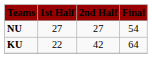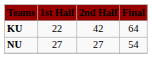 <table class="wikitable" align=right>
 <tr bgcolor=#990000 align=center>
 <td colspan=1><span><strong>Teams</strong></span></td>
 <td colspan=1><span><strong>1st Half</strong></span></td>
 <td colspan=1><span><strong>2nd Half</strong></span></td>
 <td colspan=1><span><strong>Final</strong></span></td>
 </tr>
 <tr>
+<td><strong>KU</strong></td>
+<td align=center>22</td>
+<td align=center>42</td>
+<td align=center>64</td>
+</tr>
+<tr>
 <td><strong>NU</strong></td>
 <td align=center>27</td>
 <td align=center>27</td>
 <td align=center>54</td>
 </tr>
 <tr>
-<td><strong>KU</strong></td>
-<td align=center>22</td>
-<td align=center>42</td>
-<td align=center>64</td>
-</tr>
-<tr>
 </tr>
 </table>
